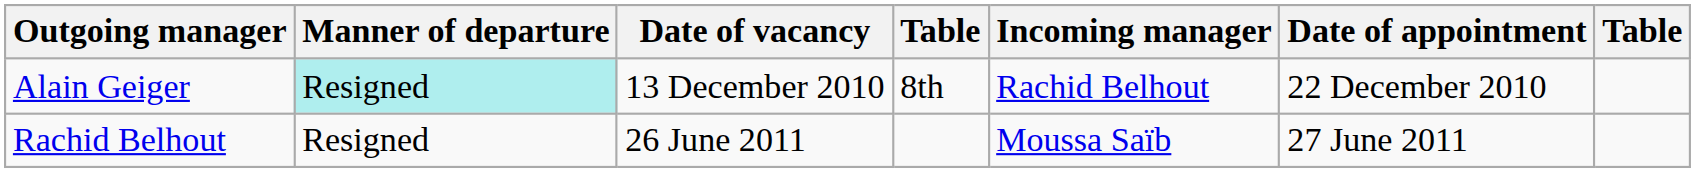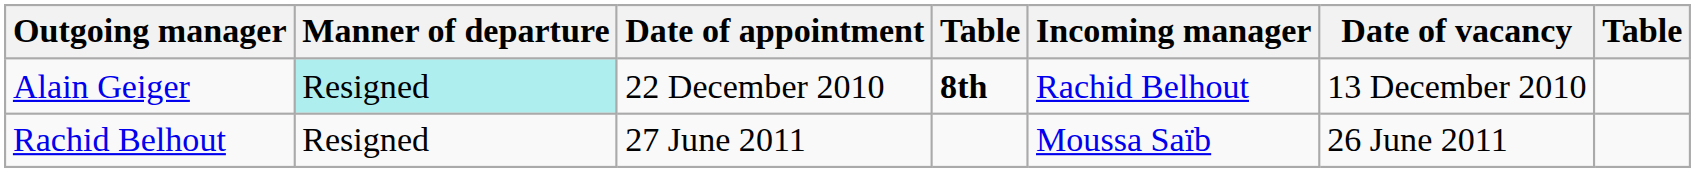 <table class="wikitable">
 <tr>
 <th>Outgoing manager</th>
 <th>Manner of departure</th>
-<th>Date of vacancy</th>
+<th>Date of appointment</th>
 <th>Table</th>
 <th>Incoming manager</th>
-<th>Date of appointment</th>
+<th>Date of vacancy</th>
 <th>Table</th>
 </tr>
 <tr>
 <td> <a href='#'>Alain Geiger</a></td>
 <td style="background: paleturquoise;">Resigned</td>
+<td>22 December 2010</td>
+<td><strong>8th</strong></td>
+<td> <a href='#'>Rachid Belhout</a></td>
 <td>13 December 2010</td>
-<td>8th</td>
-<td> <a href='#'>Rachid Belhout</a></td>
-<td>22 December 2010</td>
 <td></td>
 </tr>
 <tr>
 <td> <a href='#'>Rachid Belhout</a></td>
 <td>Resigned</td>
-<td>26 June 2011</td>
+<td>27 June 2011</td>
 <td></td>
 <td> <a href='#'>Moussa Saïb</a></td>
-<td>27 June 2011</td>
+<td>26 June 2011</td>
 <td></td>
 </tr>
 </table>
